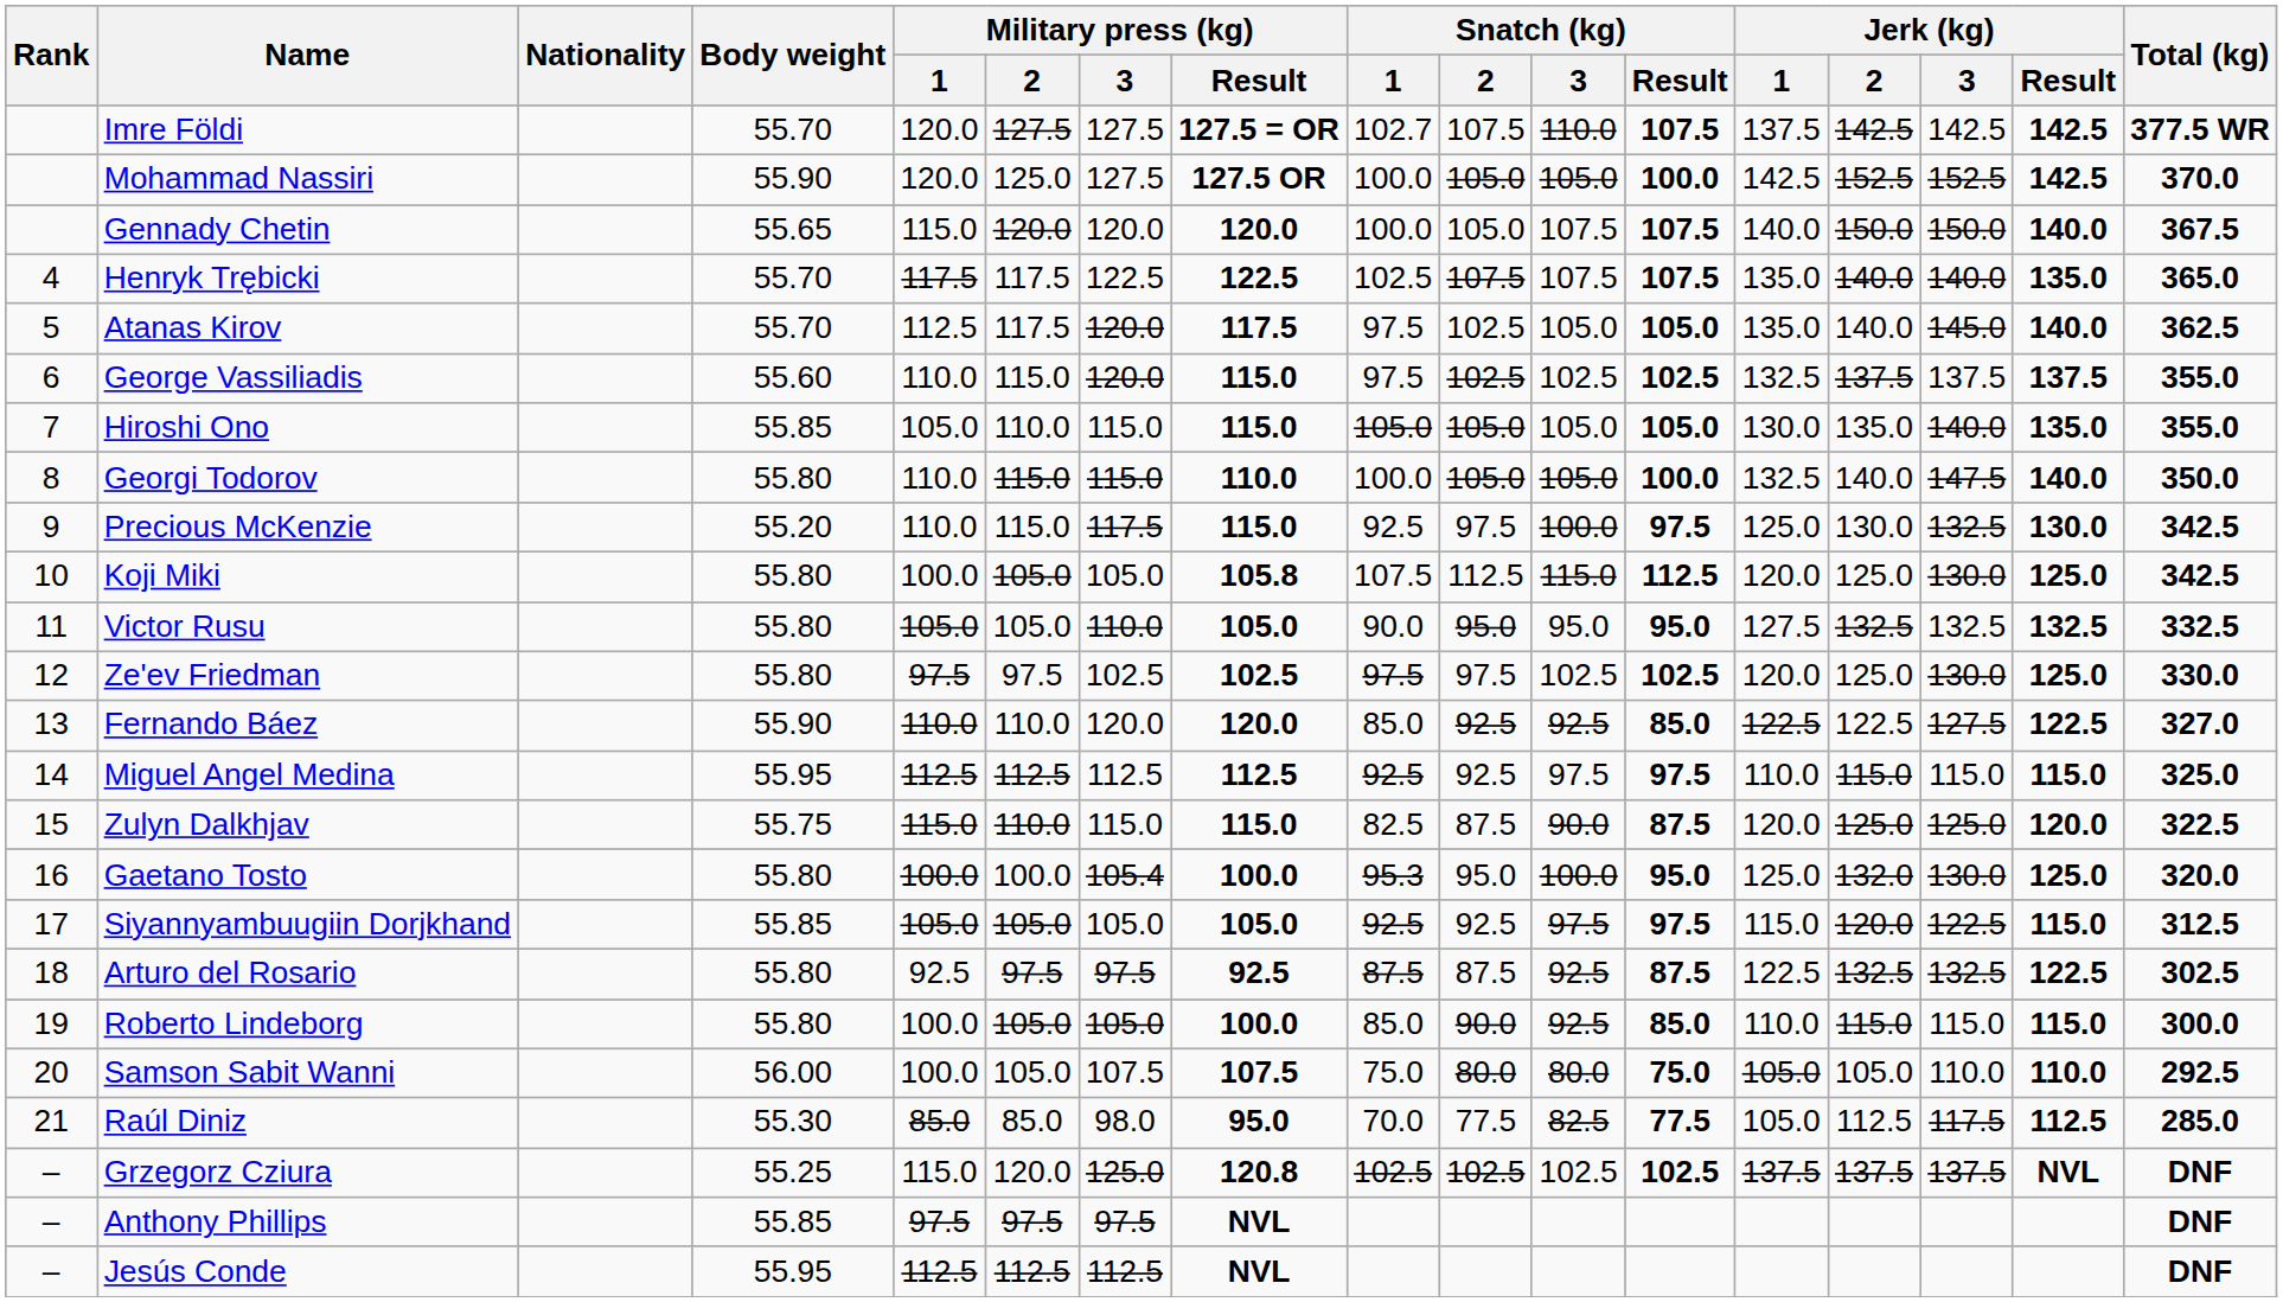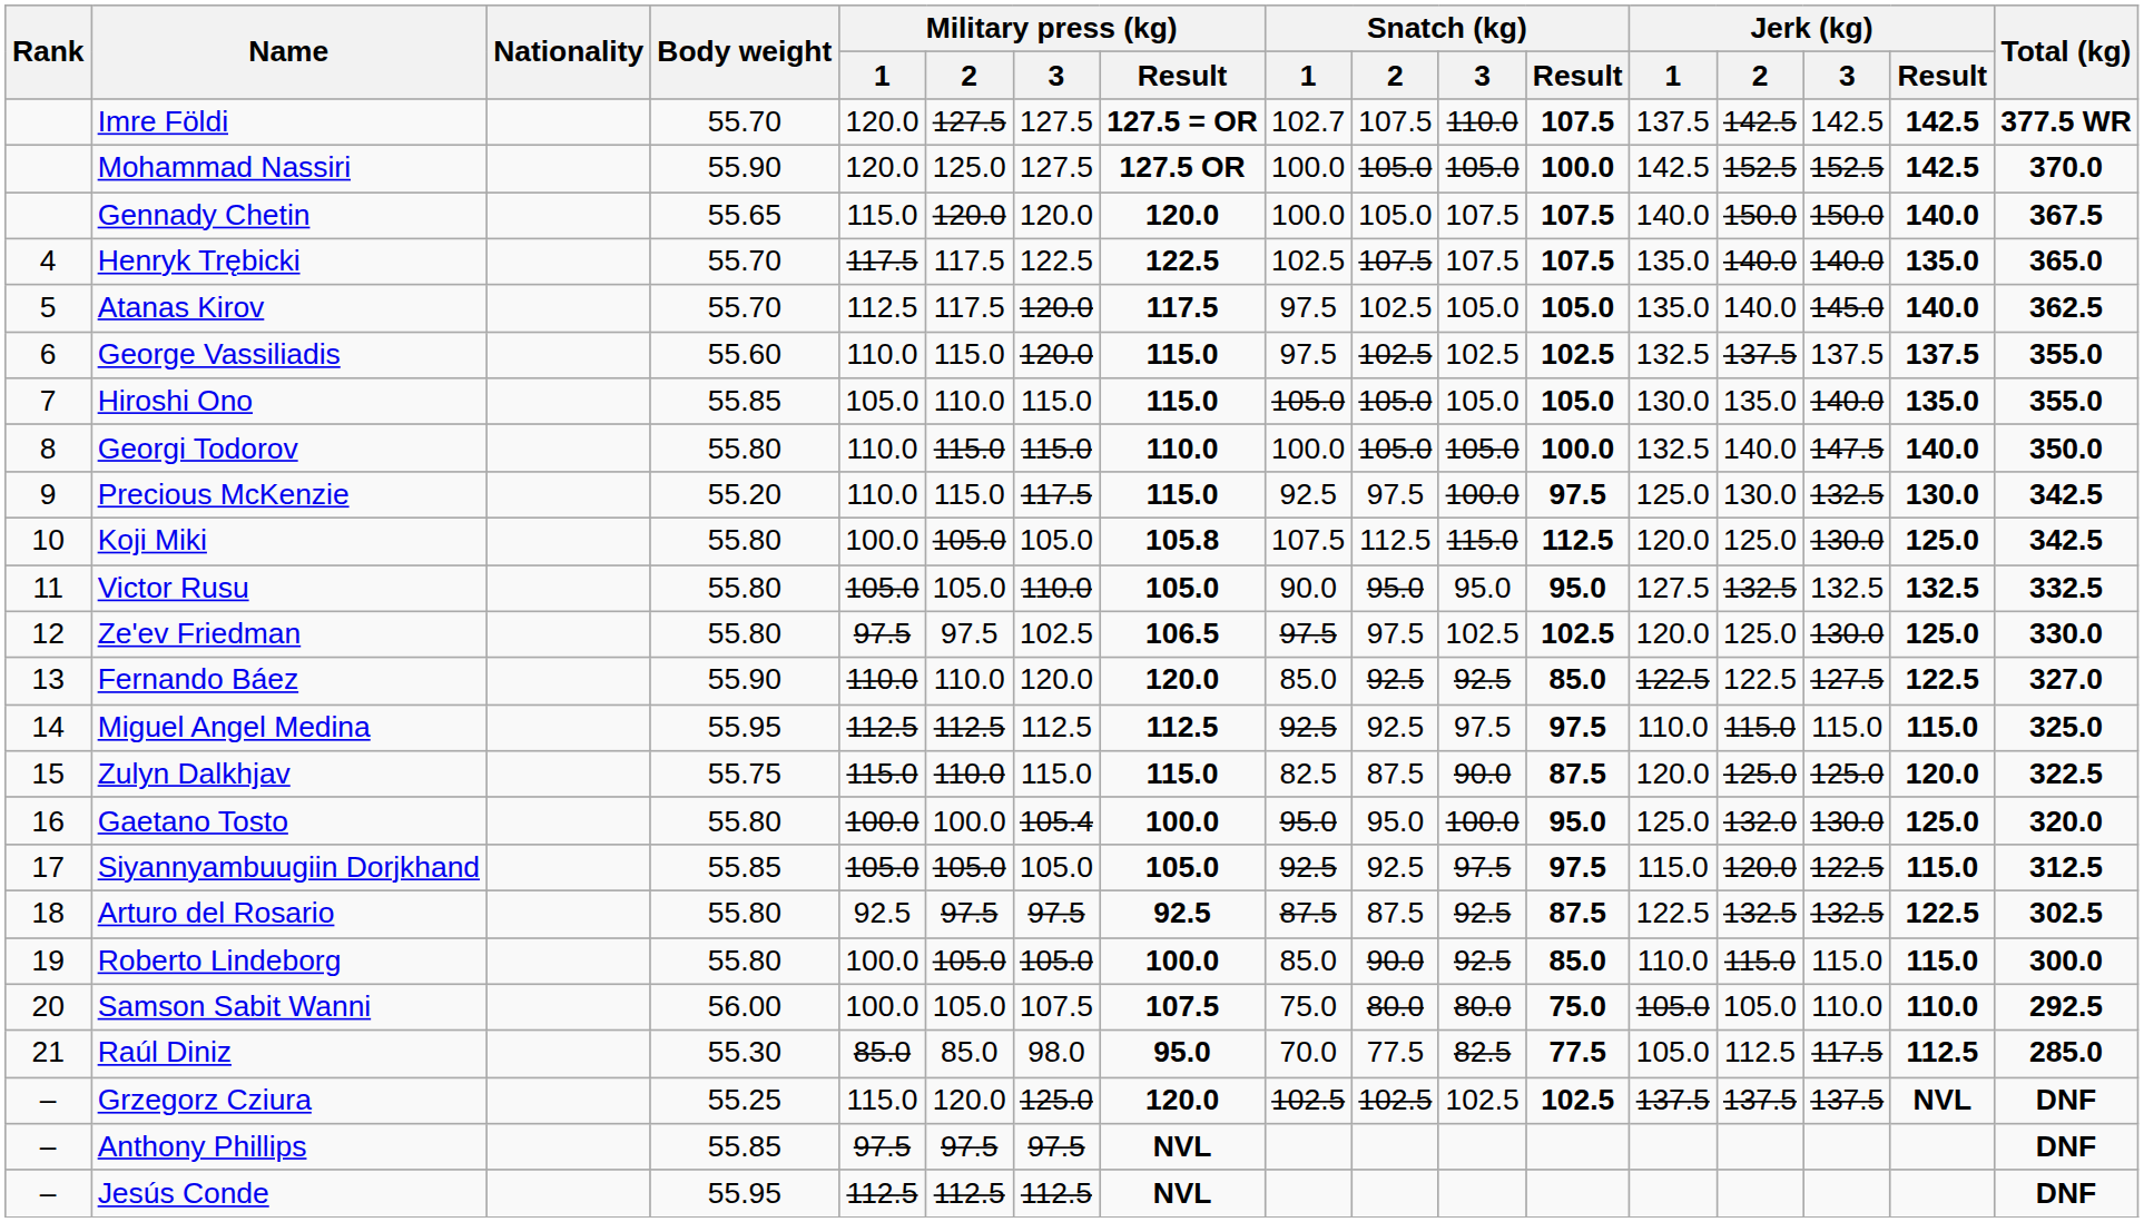 <table class="wikitable sortable" style="text-align:center">
 <tr>
 <th rowspan=2>Rank</th>
 <th rowspan=2>Name</th>
 <th rowspan=2>Nationality</th>
 <th rowspan=2>Body weight</th>
 <th colspan=4>Military press (kg)</th>
 <th colspan=4>Snatch (kg)</th>
 <th colspan=4>Jerk (kg)</th>
 <th rowspan=2>Total (kg)</th>
 </tr>
 <tr>
 <th>1</th>
 <th>2</th>
 <th>3</th>
 <th>Result</th>
 <th>1</th>
 <th>2</th>
 <th>3</th>
 <th>Result</th>
 <th>1</th>
 <th>2</th>
 <th>3</th>
 <th>Result</th>
 </tr>
 <tr>
 <td></td>
 <td align=left><a href='#'>Imre Földi</a></td>
 <td align=left></td>
 <td>55.70</td>
 <td>120.0</td>
 <td><s>127.5 </s></td>
 <td>127.5</td>
 <td><strong>127.5 = OR</strong></td>
 <td>102.7</td>
 <td>107.5</td>
 <td><s>110.0 </s></td>
 <td><strong>107.5</strong></td>
 <td>137.5</td>
 <td><s>142.5 </s></td>
 <td>142.5</td>
 <td><strong>142.5</strong></td>
 <td><strong>377.5 WR</strong></td>
 </tr>
 <tr>
 <td></td>
 <td align=left><a href='#'>Mohammad Nassiri</a></td>
 <td align=left></td>
 <td>55.90</td>
 <td>120.0</td>
 <td>125.0</td>
 <td>127.5</td>
 <td><strong>127.5 OR </strong></td>
 <td>100.0</td>
 <td><s>105.0 </s></td>
 <td><s>105.0 </s></td>
 <td><strong>100.0</strong></td>
 <td>142.5</td>
 <td><s>152.5 </s></td>
 <td><s>152.5 </s></td>
 <td><strong>142.5</strong></td>
 <td><strong>370.0</strong></td>
 </tr>
 <tr>
 <td></td>
 <td align=left><a href='#'>Gennady Chetin</a></td>
 <td align=left></td>
 <td>55.65</td>
 <td>115.0</td>
 <td><s>120.0 </s></td>
 <td>120.0</td>
 <td><strong>120.0</strong></td>
 <td>100.0</td>
 <td>105.0</td>
 <td>107.5</td>
 <td><strong>107.5</strong></td>
 <td>140.0</td>
 <td><s>150.0 </s></td>
 <td><s>150.0 </s></td>
 <td><strong>140.0</strong></td>
 <td><strong>367.5</strong></td>
 </tr>
 <tr>
 <td>4</td>
 <td align=left><a href='#'>Henryk Trębicki</a></td>
 <td align=left></td>
 <td>55.70</td>
 <td><s>117.5 </s></td>
 <td>117.5</td>
 <td>122.5</td>
 <td><strong>122.5</strong></td>
 <td>102.5</td>
 <td><s>107.5 </s></td>
 <td>107.5</td>
 <td><strong>107.5</strong></td>
 <td>135.0</td>
 <td><s>140.0 </s></td>
 <td><s>140.0 </s></td>
 <td><strong>135.0</strong></td>
 <td><strong>365.0</strong></td>
 </tr>
 <tr>
 <td>5</td>
 <td align=left><a href='#'>Atanas Kirov</a></td>
 <td align=left></td>
 <td>55.70</td>
 <td>112.5</td>
 <td>117.5</td>
 <td><s>120.0 </s></td>
 <td><strong>117.5</strong></td>
 <td>97.5</td>
 <td>102.5</td>
 <td>105.0</td>
 <td><strong>105.0</strong></td>
 <td>135.0</td>
 <td>140.0</td>
 <td><s>145.0 </s></td>
 <td><strong>140.0</strong></td>
 <td><strong>362.5</strong></td>
 </tr>
 <tr>
 <td>6</td>
 <td align=left><a href='#'>George Vassiliadis</a></td>
 <td align=left></td>
 <td>55.60</td>
 <td>110.0</td>
 <td>115.0</td>
 <td><s>120.0 </s></td>
 <td><strong>115.0</strong></td>
 <td>97.5</td>
 <td><s>102.5 </s></td>
 <td>102.5</td>
 <td><strong>102.5</strong></td>
 <td>132.5</td>
 <td><s>137.5 </s></td>
 <td>137.5</td>
 <td><strong>137.5</strong></td>
 <td><strong>355.0</strong></td>
 </tr>
 <tr>
 <td>7</td>
 <td align=left><a href='#'>Hiroshi Ono</a></td>
 <td align=left></td>
 <td>55.85</td>
 <td>105.0</td>
 <td>110.0</td>
 <td>115.0</td>
 <td><strong>115.0</strong></td>
 <td><s>105.0 </s></td>
 <td><s>105.0 </s></td>
 <td>105.0</td>
 <td><strong>105.0</strong></td>
 <td>130.0</td>
 <td>135.0</td>
 <td><s>140.0  </s></td>
 <td><strong>135.0</strong></td>
 <td><strong>355.0</strong></td>
 </tr>
 <tr>
 <td>8</td>
 <td align=left><a href='#'>Georgi Todorov</a></td>
 <td align=left></td>
 <td>55.80</td>
 <td>110.0</td>
 <td><s>115.0 </s></td>
 <td><s>115.0 </s></td>
 <td><strong>110.0</strong></td>
 <td>100.0</td>
 <td><s>105.0 </s></td>
 <td><s>105.0 </s></td>
 <td><strong>100.0</strong></td>
 <td>132.5</td>
 <td>140.0</td>
 <td><s>147.5 </s></td>
 <td><strong>140.0</strong></td>
 <td><strong>350.0</strong></td>
 </tr>
 <tr>
 <td>9</td>
 <td align=left><a href='#'>Precious McKenzie</a></td>
 <td align=left></td>
 <td>55.20</td>
 <td>110.0</td>
 <td>115.0</td>
 <td><s>117.5 </s></td>
 <td><strong>115.0</strong></td>
 <td>92.5</td>
 <td>97.5</td>
 <td><s>100.0 </s></td>
 <td><strong>97.5</strong></td>
 <td>125.0</td>
 <td>130.0</td>
 <td><s>132.5 </s></td>
 <td><strong>130.0</strong></td>
 <td><strong>342.5</strong></td>
 </tr>
 <tr>
 <td>10</td>
 <td align=left><a href='#'>Koji Miki</a></td>
 <td align=left></td>
 <td>55.80</td>
 <td>100.0</td>
 <td><s>105.0 </s></td>
 <td>105.0</td>
 <td><strong>105.8</strong></td>
 <td>107.5</td>
 <td>112.5</td>
 <td><s>115.0 </s></td>
 <td><strong>112.5</strong></td>
 <td>120.0</td>
 <td>125.0</td>
 <td><s>130.0 </s></td>
 <td><strong>125.0</strong></td>
 <td><strong>342.5</strong></td>
 </tr>
 <tr>
 <td>11</td>
 <td align=left><a href='#'>Victor Rusu</a></td>
 <td align=left></td>
 <td>55.80</td>
 <td><s>105.0 </s></td>
 <td>105.0</td>
 <td><s>110.0 </s></td>
 <td><strong>105.0</strong></td>
 <td>90.0</td>
 <td><s>95.0 </s></td>
 <td>95.0</td>
 <td><strong>95.0</strong></td>
 <td>127.5</td>
 <td><s>132.5 </s></td>
 <td>132.5</td>
 <td><strong>132.5</strong></td>
 <td><strong>332.5</strong></td>
 </tr>
 <tr>
 <td>12</td>
 <td align=left><a href='#'>Ze'ev Friedman</a></td>
 <td align=left></td>
 <td>55.80</td>
 <td><s>97.5 </s></td>
 <td>97.5</td>
 <td>102.5</td>
-<td><strong>102.5</strong></td>
+<td><strong>106.5</strong></td>
 <td><s>97.5 </s></td>
 <td>97.5</td>
 <td>102.5</td>
 <td><strong>102.5</strong></td>
 <td>120.0</td>
 <td>125.0</td>
 <td><s>130.0 </s></td>
 <td><strong>125.0</strong></td>
 <td><strong>330.0</strong></td>
 </tr>
 <tr>
 <td>13</td>
 <td align=left><a href='#'>Fernando Báez</a></td>
 <td align=left></td>
 <td>55.90</td>
 <td><s>110.0 </s></td>
 <td>110.0</td>
 <td>120.0</td>
 <td><strong>120.0</strong></td>
 <td>85.0</td>
 <td><s>92.5 </s></td>
 <td><s>92.5 </s></td>
 <td><strong>85.0</strong></td>
 <td><s>122.5 </s></td>
 <td>122.5</td>
 <td><s>127.5 </s></td>
 <td><strong>122.5</strong></td>
 <td><strong>327.0</strong></td>
 </tr>
 <tr>
 <td>14</td>
 <td align=left><a href='#'>Miguel Angel Medina</a></td>
 <td align=left></td>
 <td>55.95</td>
 <td><s>112.5 </s></td>
 <td><s>112.5 </s></td>
 <td>112.5</td>
 <td><strong>112.5</strong></td>
 <td><s>92.5 </s></td>
 <td>92.5</td>
 <td>97.5</td>
 <td><strong>97.5</strong></td>
 <td>110.0</td>
 <td><s>115.0 </s></td>
 <td>115.0</td>
 <td><strong>115.0</strong></td>
 <td><strong>325.0</strong></td>
 </tr>
 <tr>
 <td>15</td>
 <td align=left><a href='#'>Zulyn Dalkhjav</a></td>
 <td align=left></td>
 <td>55.75</td>
 <td><s>115.0 </s></td>
 <td><s>110.0 </s></td>
 <td>115.0</td>
 <td><strong>115.0</strong></td>
 <td>82.5</td>
 <td>87.5</td>
 <td><s>90.0 </s></td>
 <td><strong>87.5</strong></td>
 <td>120.0</td>
 <td><s>125.0 </s></td>
 <td><s>125.0 </s></td>
 <td><strong>120.0</strong></td>
 <td><strong>322.5</strong></td>
 </tr>
 <tr>
 <td>16</td>
 <td align=left><a href='#'>Gaetano Tosto</a></td>
 <td align=left></td>
 <td>55.80</td>
 <td><s>100.0 </s></td>
 <td>100.0</td>
 <td><s>105.4 </s></td>
 <td><strong>100.0</strong></td>
-<td><s>95.3 </s></td>
+<td><s>95.0 </s></td>
 <td>95.0</td>
 <td><s>100.0 </s></td>
 <td><strong>95.0</strong></td>
 <td>125.0</td>
 <td><s>132.0 </s></td>
 <td><s>130.0 </s></td>
 <td><strong>125.0</strong></td>
 <td><strong>320.0</strong></td>
 </tr>
 <tr>
 <td>17</td>
 <td align=left><a href='#'>Siyannyambuugiin Dorjkhand</a></td>
 <td align=left></td>
 <td>55.85</td>
 <td><s>105.0 </s></td>
 <td><s>105.0 </s></td>
 <td>105.0</td>
 <td><strong>105.0</strong></td>
 <td><s>92.5 </s></td>
 <td>92.5</td>
 <td><s>97.5 </s></td>
 <td><strong>97.5</strong></td>
 <td>115.0</td>
 <td><s>120.0 </s></td>
 <td><s>122.5 </s></td>
 <td><strong>115.0</strong></td>
 <td><strong>312.5</strong></td>
 </tr>
 <tr>
 <td>18</td>
 <td align=left><a href='#'>Arturo del Rosario</a></td>
 <td align=left></td>
 <td>55.80</td>
 <td>92.5</td>
 <td><s>97.5 </s></td>
 <td><s>97.5 </s></td>
 <td><strong>92.5</strong></td>
 <td><s>87.5 </s></td>
 <td>87.5</td>
 <td><s>92.5 </s></td>
 <td><strong>87.5</strong></td>
 <td>122.5</td>
 <td><s>132.5 </s></td>
 <td><s>132.5 </s></td>
 <td><strong>122.5</strong></td>
 <td><strong>302.5</strong></td>
 </tr>
 <tr>
 <td>19</td>
 <td align=left><a href='#'>Roberto Lindeborg</a></td>
 <td align=left></td>
 <td>55.80</td>
 <td>100.0</td>
 <td><s>105.0 </s></td>
 <td><s>105.0 </s></td>
 <td><strong>100.0</strong></td>
 <td>85.0</td>
 <td><s>90.0 </s></td>
 <td><s>92.5 </s></td>
 <td><strong>85.0</strong></td>
 <td>110.0</td>
 <td><s>115.0 </s></td>
 <td>115.0</td>
 <td><strong>115.0</strong></td>
 <td><strong>300.0</strong></td>
 </tr>
 <tr>
 <td>20</td>
 <td align=left><a href='#'>Samson Sabit Wanni</a></td>
 <td align=left></td>
 <td>56.00</td>
 <td>100.0</td>
 <td>105.0</td>
 <td>107.5</td>
 <td><strong>107.5</strong></td>
 <td>75.0</td>
 <td><s>80.0 </s></td>
 <td><s>80.0 </s></td>
 <td><strong>75.0</strong></td>
 <td><s>105.0 </s></td>
 <td>105.0</td>
 <td>110.0</td>
 <td><strong>110.0</strong></td>
 <td><strong>292.5</strong></td>
 </tr>
 <tr>
 <td>21</td>
 <td align=left><a href='#'>Raúl Diniz</a></td>
 <td align=left></td>
 <td>55.30</td>
 <td><s>85.0 </s></td>
 <td>85.0</td>
 <td>98.0</td>
 <td><strong>95.0</strong></td>
 <td>70.0</td>
 <td>77.5</td>
 <td><s>82.5 </s></td>
 <td><strong>77.5</strong></td>
 <td>105.0</td>
 <td>112.5</td>
 <td><s>117.5 </s></td>
 <td><strong>112.5</strong></td>
 <td><strong>285.0</strong></td>
 </tr>
 <tr>
 <td>–</td>
 <td align=left><a href='#'>Grzegorz Cziura</a></td>
 <td align=left></td>
 <td>55.25</td>
 <td>115.0</td>
 <td>120.0</td>
 <td><s>125.0 </s></td>
-<td><strong>120.8</strong></td>
+<td><strong>120.0</strong></td>
 <td><s>102.5 </s></td>
 <td><s>102.5 </s></td>
 <td>102.5</td>
 <td><strong>102.5</strong></td>
 <td><s>137.5 </s></td>
 <td><s>137.5 </s></td>
 <td><s>137.5 </s></td>
 <td><strong>NVL </strong></td>
 <td><strong>DNF</strong></td>
 </tr>
 <tr>
 <td>–</td>
 <td align=left><a href='#'>Anthony Phillips</a></td>
 <td align=left></td>
 <td>55.85</td>
 <td><s>97.5 </s></td>
 <td><s>97.5 </s></td>
 <td><s>97.5 </s></td>
 <td><strong>NVL </strong></td>
 <td></td>
 <td></td>
 <td></td>
 <td><strong> </strong></td>
 <td></td>
 <td></td>
 <td></td>
 <td><strong> </strong></td>
 <td><strong>DNF</strong></td>
 </tr>
 <tr>
 <td>–</td>
 <td align=left><a href='#'>Jesús Conde</a></td>
 <td align=left></td>
 <td>55.95</td>
 <td><s>112.5 </s></td>
 <td><s>112.5 </s></td>
 <td><s>112.5 </s></td>
 <td><strong>NVL </strong></td>
 <td></td>
 <td></td>
 <td></td>
 <td><strong> </strong></td>
 <td></td>
 <td></td>
 <td></td>
 <td><strong> </strong></td>
 <td><strong>DNF</strong></td>
 </tr>
 <tr>
 </tr>
 </table>
